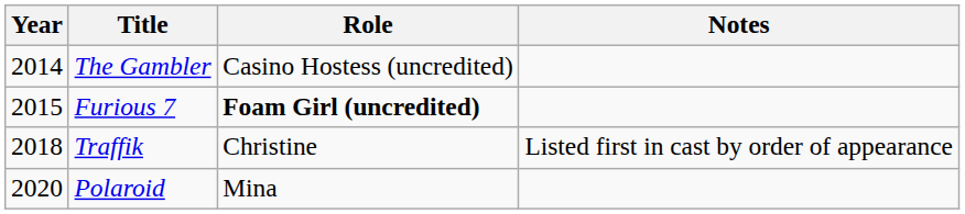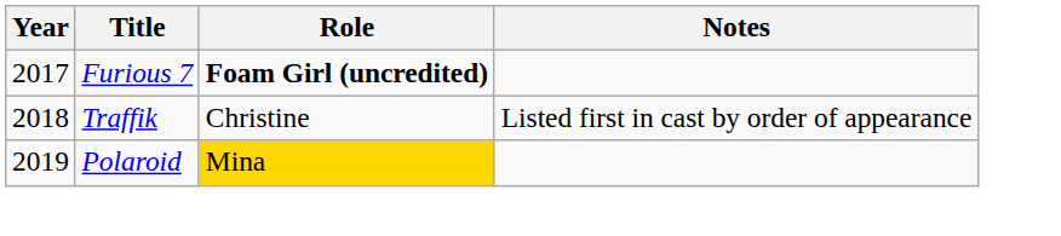 <table class="wikitable sortable">
 <tr>
 <th>Year</th>
 <th>Title</th>
 <th>Role</th>
 <th class="unsortable">Notes</th>
 </tr>
 <tr>
-<td>2014</td>
-<td><em><a href='#'>The Gambler</a></em></td>
-<td>Casino Hostess (uncredited)</td>
-<td></td>
-</tr>
-<tr>
-<td>2015</td>
+<td>2017</td>
 <td><em><a href='#'>Furious 7</a></em></td>
 <td><strong>Foam Girl (uncredited)</strong></td>
 <td></td>
 </tr>
 <tr>
 <td>2018</td>
 <td><em><a href='#'>Traffik</a></em></td>
 <td>Christine</td>
 <td>Listed first in cast by order of appearance</td>
 </tr>
 <tr>
-<td>2020</td>
+<td>2019</td>
 <td><em><a href='#'>Polaroid</a></em></td>
-<td>Mina</td>
+<td style="background: gold;">Mina</td>
 <td></td>
 </tr>
 </table>
